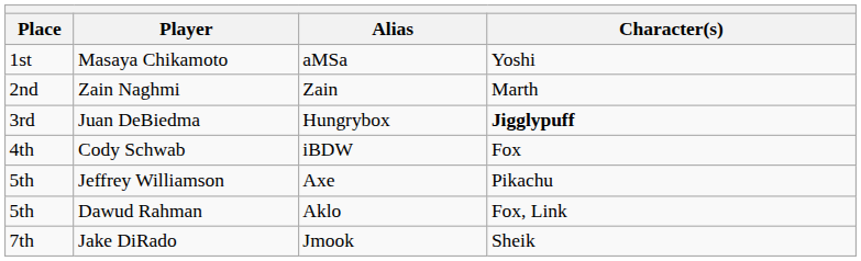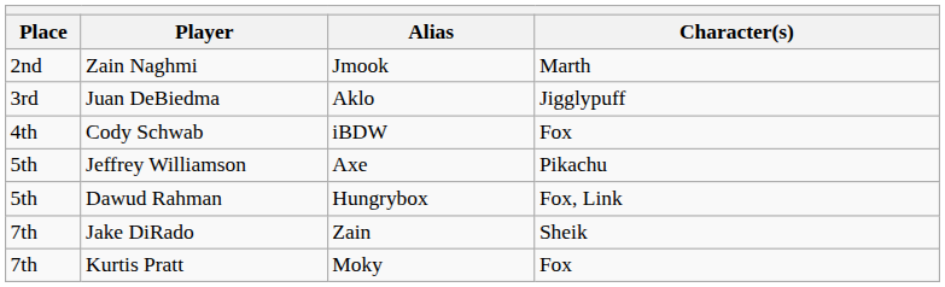 <table class="wikitable">
 <tr>
 <th colspan=4></th>
 </tr>
 <tr>
 <th style="width:50px;">Place</th>
 <th style="width:180px;">Player</th>
 <th style="width:150px;">Alias</th>
 <th style="width:300px;">Character(s)</th>
 </tr>
 <tr>
-<td>1st</td>
-<td> Masaya Chikamoto</td>
-<td>aMSa</td>
-<td>Yoshi</td>
-</tr>
-<tr>
 <td>2nd</td>
 <td> Zain Naghmi</td>
-<td>Zain</td>
+<td>Jmook</td>
 <td>Marth</td>
 </tr>
 <tr>
 <td>3rd</td>
 <td> Juan DeBiedma</td>
-<td>Hungrybox</td>
-<td><strong>Jigglypuff</strong></td>
+<td>Aklo</td>
+<td>Jigglypuff</td>
 </tr>
 <tr>
 <td>4th</td>
 <td> Cody Schwab</td>
 <td>iBDW</td>
 <td>Fox</td>
 </tr>
 <tr>
 <td>5th</td>
 <td> Jeffrey Williamson</td>
 <td>Axe</td>
 <td>Pikachu</td>
 </tr>
 <tr>
 <td>5th</td>
 <td> Dawud Rahman</td>
-<td>Aklo</td>
+<td>Hungrybox</td>
 <td>Fox, Link</td>
 </tr>
 <tr>
 <td>7th</td>
 <td> Jake DiRado</td>
-<td>Jmook</td>
+<td>Zain</td>
 <td>Sheik</td>
 </tr>
+<tr>
+<td>7th</td>
+<td> Kurtis Pratt</td>
+<td>Moky</td>
+<td>Fox</td>
+</tr>
 </table>
